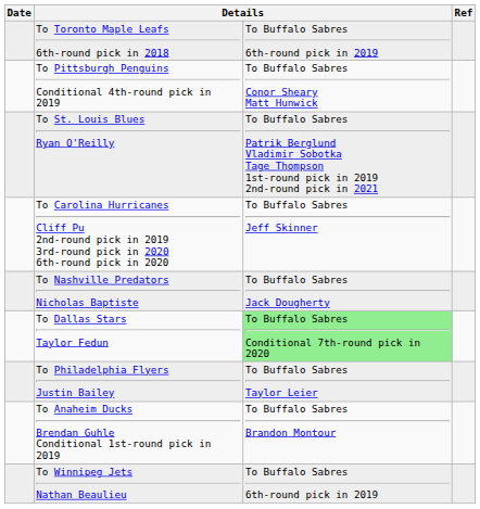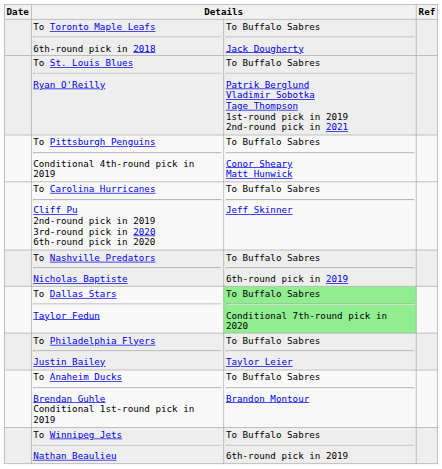 <table class="wikitable">
 <tr>
 <th>Date</th>
 <th colspan="2">Details</th>
 <th>Ref</th>
 </tr>
 <tr style="background:#eee;">
 <td></td>
 <td valign="top">To <a href='#'>Toronto Maple Leafs</a><hr>6th-round pick in <a href='#'>2018</a></td>
-<td valign="top">To Buffalo Sabres<hr>6th-round pick in <a href='#'>2019</a></td>
+<td valign="top">To Buffalo Sabres<hr><a href='#'>Jack Dougherty</a></td>
+<td></td>
+</tr>
+<tr style="background:#eee;">
+<td></td>
+<td valign="top">To <a href='#'>St. Louis Blues</a><hr><a href='#'>Ryan O'Reilly</a></td>
+<td valign="top">To Buffalo Sabres<hr><a href='#'>Patrik Berglund</a><br><a href='#'>Vladimir Sobotka</a><br><a href='#'>Tage Thompson</a><br>1st-round pick in 2019<br>2nd-round pick in <a href='#'>2021</a></td>
 <td></td>
 </tr>
 <tr>
 <td></td>
 <td valign="top">To <a href='#'>Pittsburgh Penguins</a><hr>Conditional 4th-round pick in 2019</td>
 <td valign="top">To Buffalo Sabres<hr><a href='#'>Conor Sheary</a><br><a href='#'>Matt Hunwick</a></td>
-<td></td>
-</tr>
-<tr style="background:#eee;">
-<td></td>
-<td valign="top">To <a href='#'>St. Louis Blues</a><hr><a href='#'>Ryan O'Reilly</a></td>
-<td valign="top">To Buffalo Sabres<hr><a href='#'>Patrik Berglund</a><br><a href='#'>Vladimir Sobotka</a><br><a href='#'>Tage Thompson</a><br>1st-round pick in 2019<br>2nd-round pick in <a href='#'>2021</a></td>
 <td></td>
 </tr>
 <tr>
 <td></td>
 <td valign="top">To <a href='#'>Carolina Hurricanes</a><hr><a href='#'>Cliff Pu</a><br>2nd-round pick in 2019<br>3rd-round pick in <a href='#'>2020</a><br>6th-round pick in 2020</td>
 <td valign="top">To Buffalo Sabres<hr><a href='#'>Jeff Skinner</a></td>
 <td></td>
 </tr>
 <tr style="background:#eee;">
 <td></td>
 <td valign="top">To <a href='#'>Nashville Predators</a><hr><a href='#'>Nicholas Baptiste</a></td>
-<td valign="top">To Buffalo Sabres<hr><a href='#'>Jack Dougherty</a></td>
+<td valign="top">To Buffalo Sabres<hr>6th-round pick in <a href='#'>2019</a></td>
 <td></td>
 </tr>
 <tr>
 <td></td>
 <td valign="top">To <a href='#'>Dallas Stars</a><hr><a href='#'>Taylor Fedun</a></td>
 <td valign="top" style="background: lightgreen;">To Buffalo Sabres<hr>Conditional 7th-round pick in 2020</td>
 <td></td>
 </tr>
 <tr style="background:#eee;">
 <td></td>
 <td valign="top">To <a href='#'>Philadelphia Flyers</a><hr><a href='#'>Justin Bailey</a></td>
 <td valign="top">To Buffalo Sabres<hr><a href='#'>Taylor Leier</a></td>
 <td></td>
 </tr>
 <tr>
 <td></td>
 <td valign="top">To <a href='#'>Anaheim Ducks</a><hr><a href='#'>Brendan Guhle</a><br>Conditional 1st-round pick in 2019</td>
 <td valign="top">To Buffalo Sabres<hr><a href='#'>Brandon Montour</a></td>
 <td></td>
 </tr>
 <tr style="background:#eee;">
 <td></td>
 <td valign="top">To <a href='#'>Winnipeg Jets</a><hr><a href='#'>Nathan Beaulieu</a></td>
 <td valign="top">To Buffalo Sabres<hr>6th-round pick in 2019</td>
 <td></td>
 </tr>
 </table>
